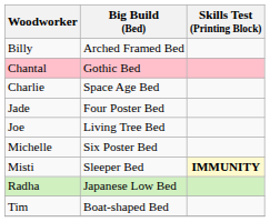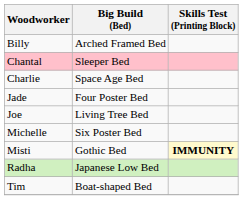 <table class="wikitable" style="text-align:center;">
 <tr>
 <th>Woodworker</th>
 <th>Big Build<br><small>(Bed)</small></th>
 <th>Skills Test<br><small>(Printing Block)</small></th>
 </tr>
 <tr>
 <td align="left">Billy</td>
 <td align="left">Arched Framed Bed</td>
 <td></td>
 </tr>
 <tr style="background:Pink;">
 <td align="left">Chantal</td>
-<td align="left">Gothic Bed</td>
+<td align="left">Sleeper Bed</td>
 <td></td>
 </tr>
 <tr>
 <td align="left">Charlie</td>
 <td align="left">Space Age Bed</td>
 <td></td>
 </tr>
 <tr>
 <td align="left">Jade</td>
 <td align="left">Four Poster Bed</td>
 <td></td>
 </tr>
 <tr>
 <td align="left">Joe</td>
 <td align="left">Living Tree Bed</td>
 <td></td>
 </tr>
 <tr>
 <td align="left">Michelle</td>
 <td align="left">Six Poster Bed</td>
 <td></td>
 </tr>
 <tr>
 <td align="left">Misti</td>
-<td align="left">Sleeper Bed</td>
+<td align="left">Gothic Bed</td>
 <td colspan="1" style="background:lemonchiffon;"><strong>IMMUNITY</strong></td>
 </tr>
 <tr style="background:#d0f0c0;">
 <td align="left">Radha</td>
 <td align="left">Japanese Low Bed</td>
 <td></td>
 </tr>
 <tr>
 <td align="left">Tim</td>
 <td align="left">Boat-shaped Bed</td>
 <td></td>
 </tr>
 <tr>
 </tr>
 </table>
